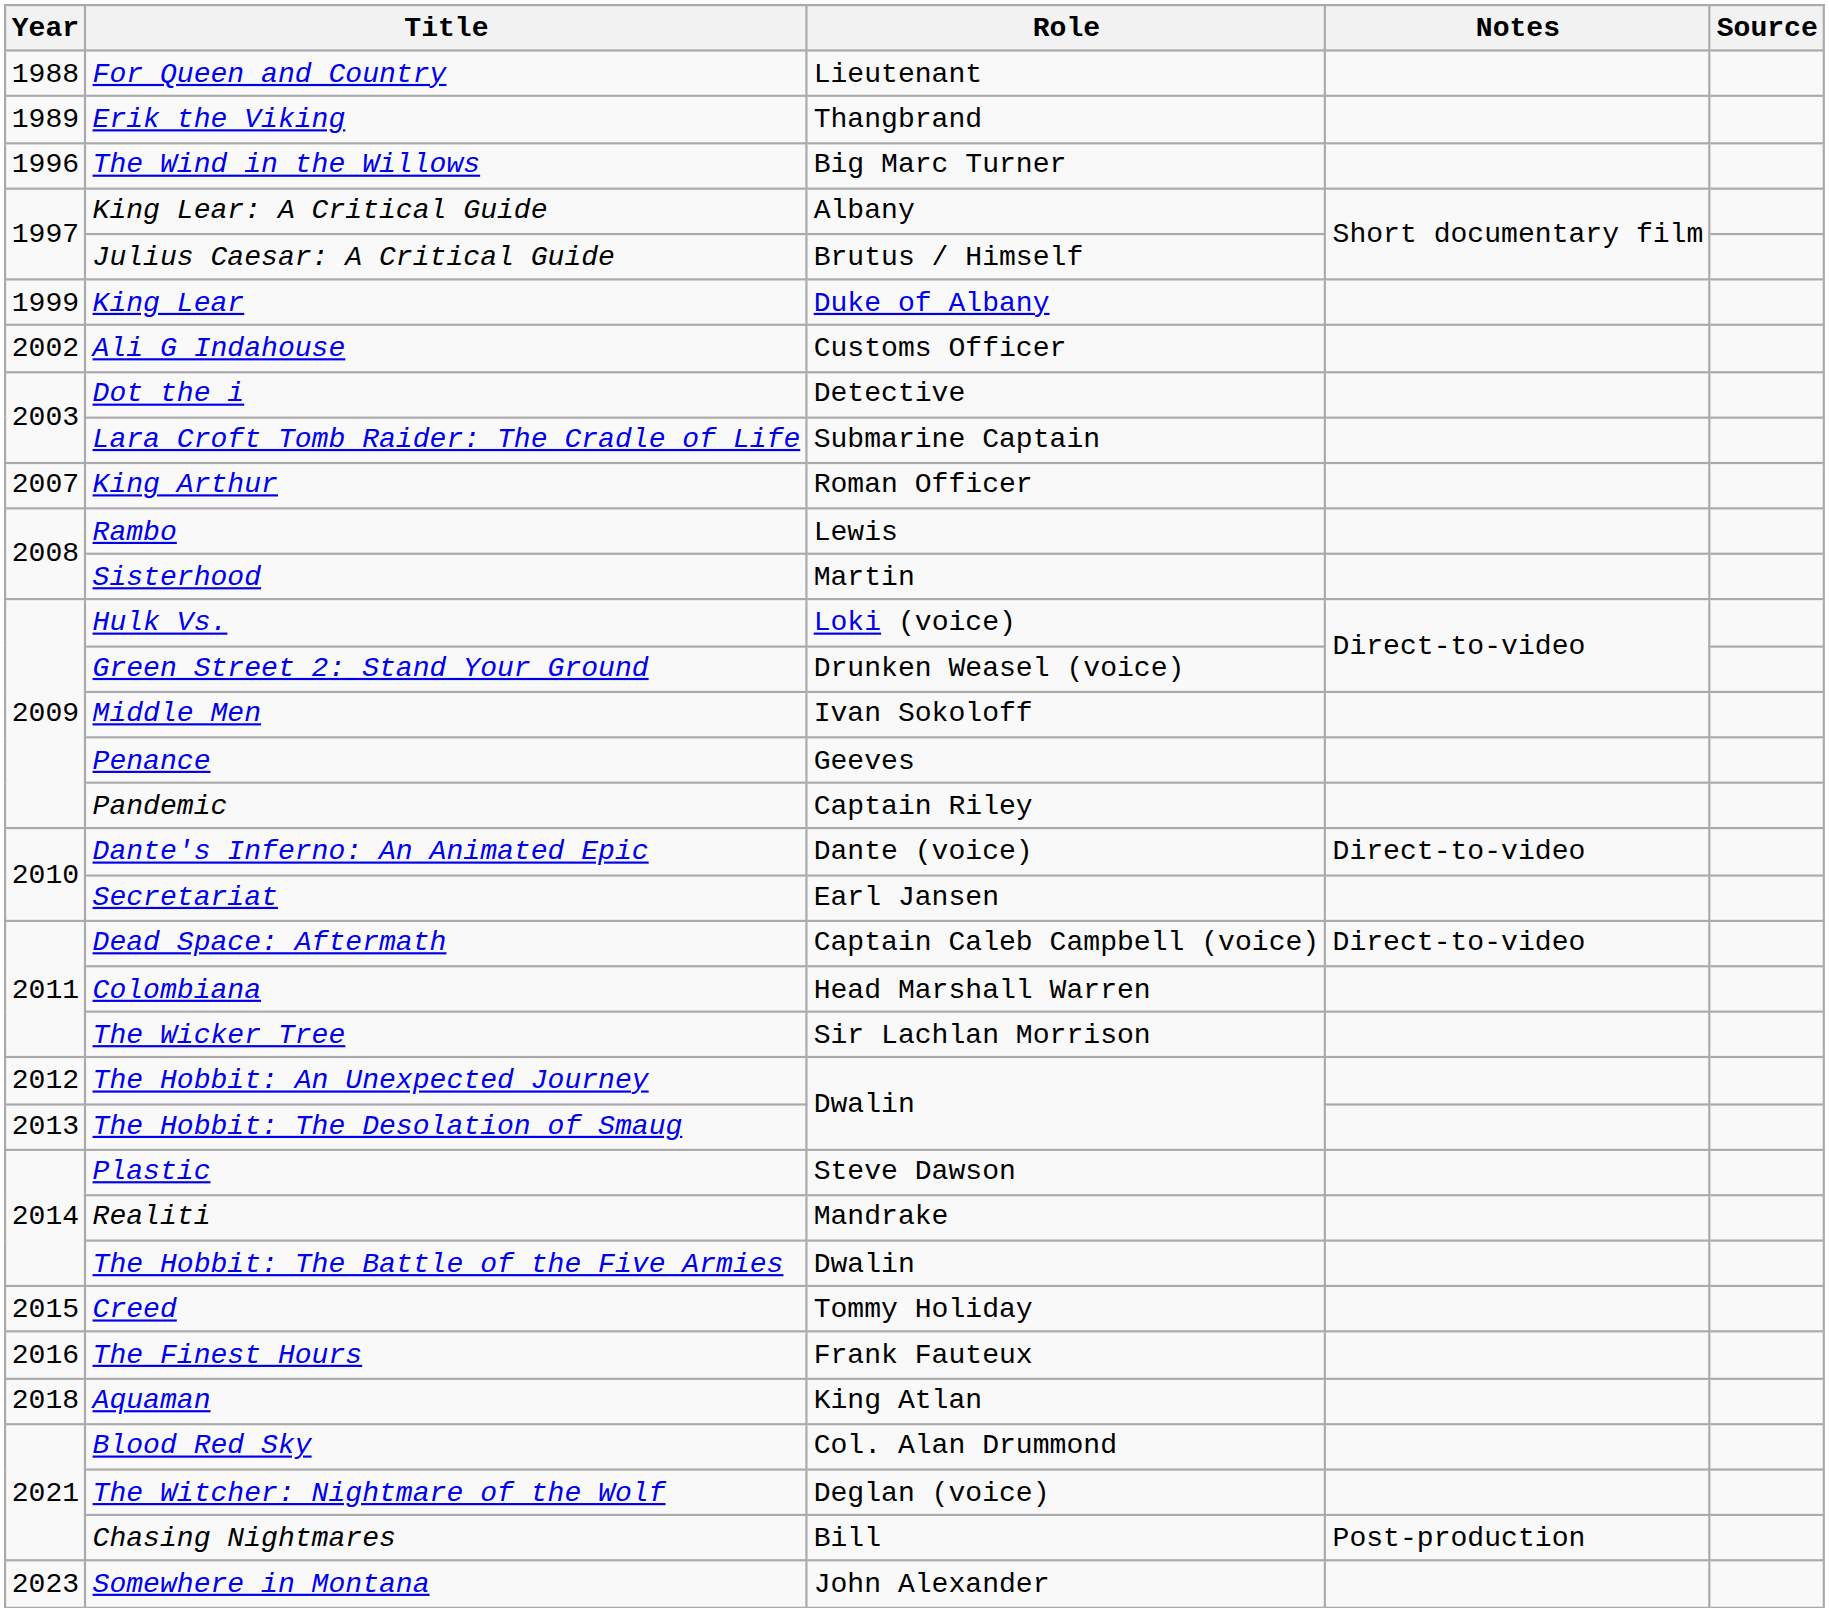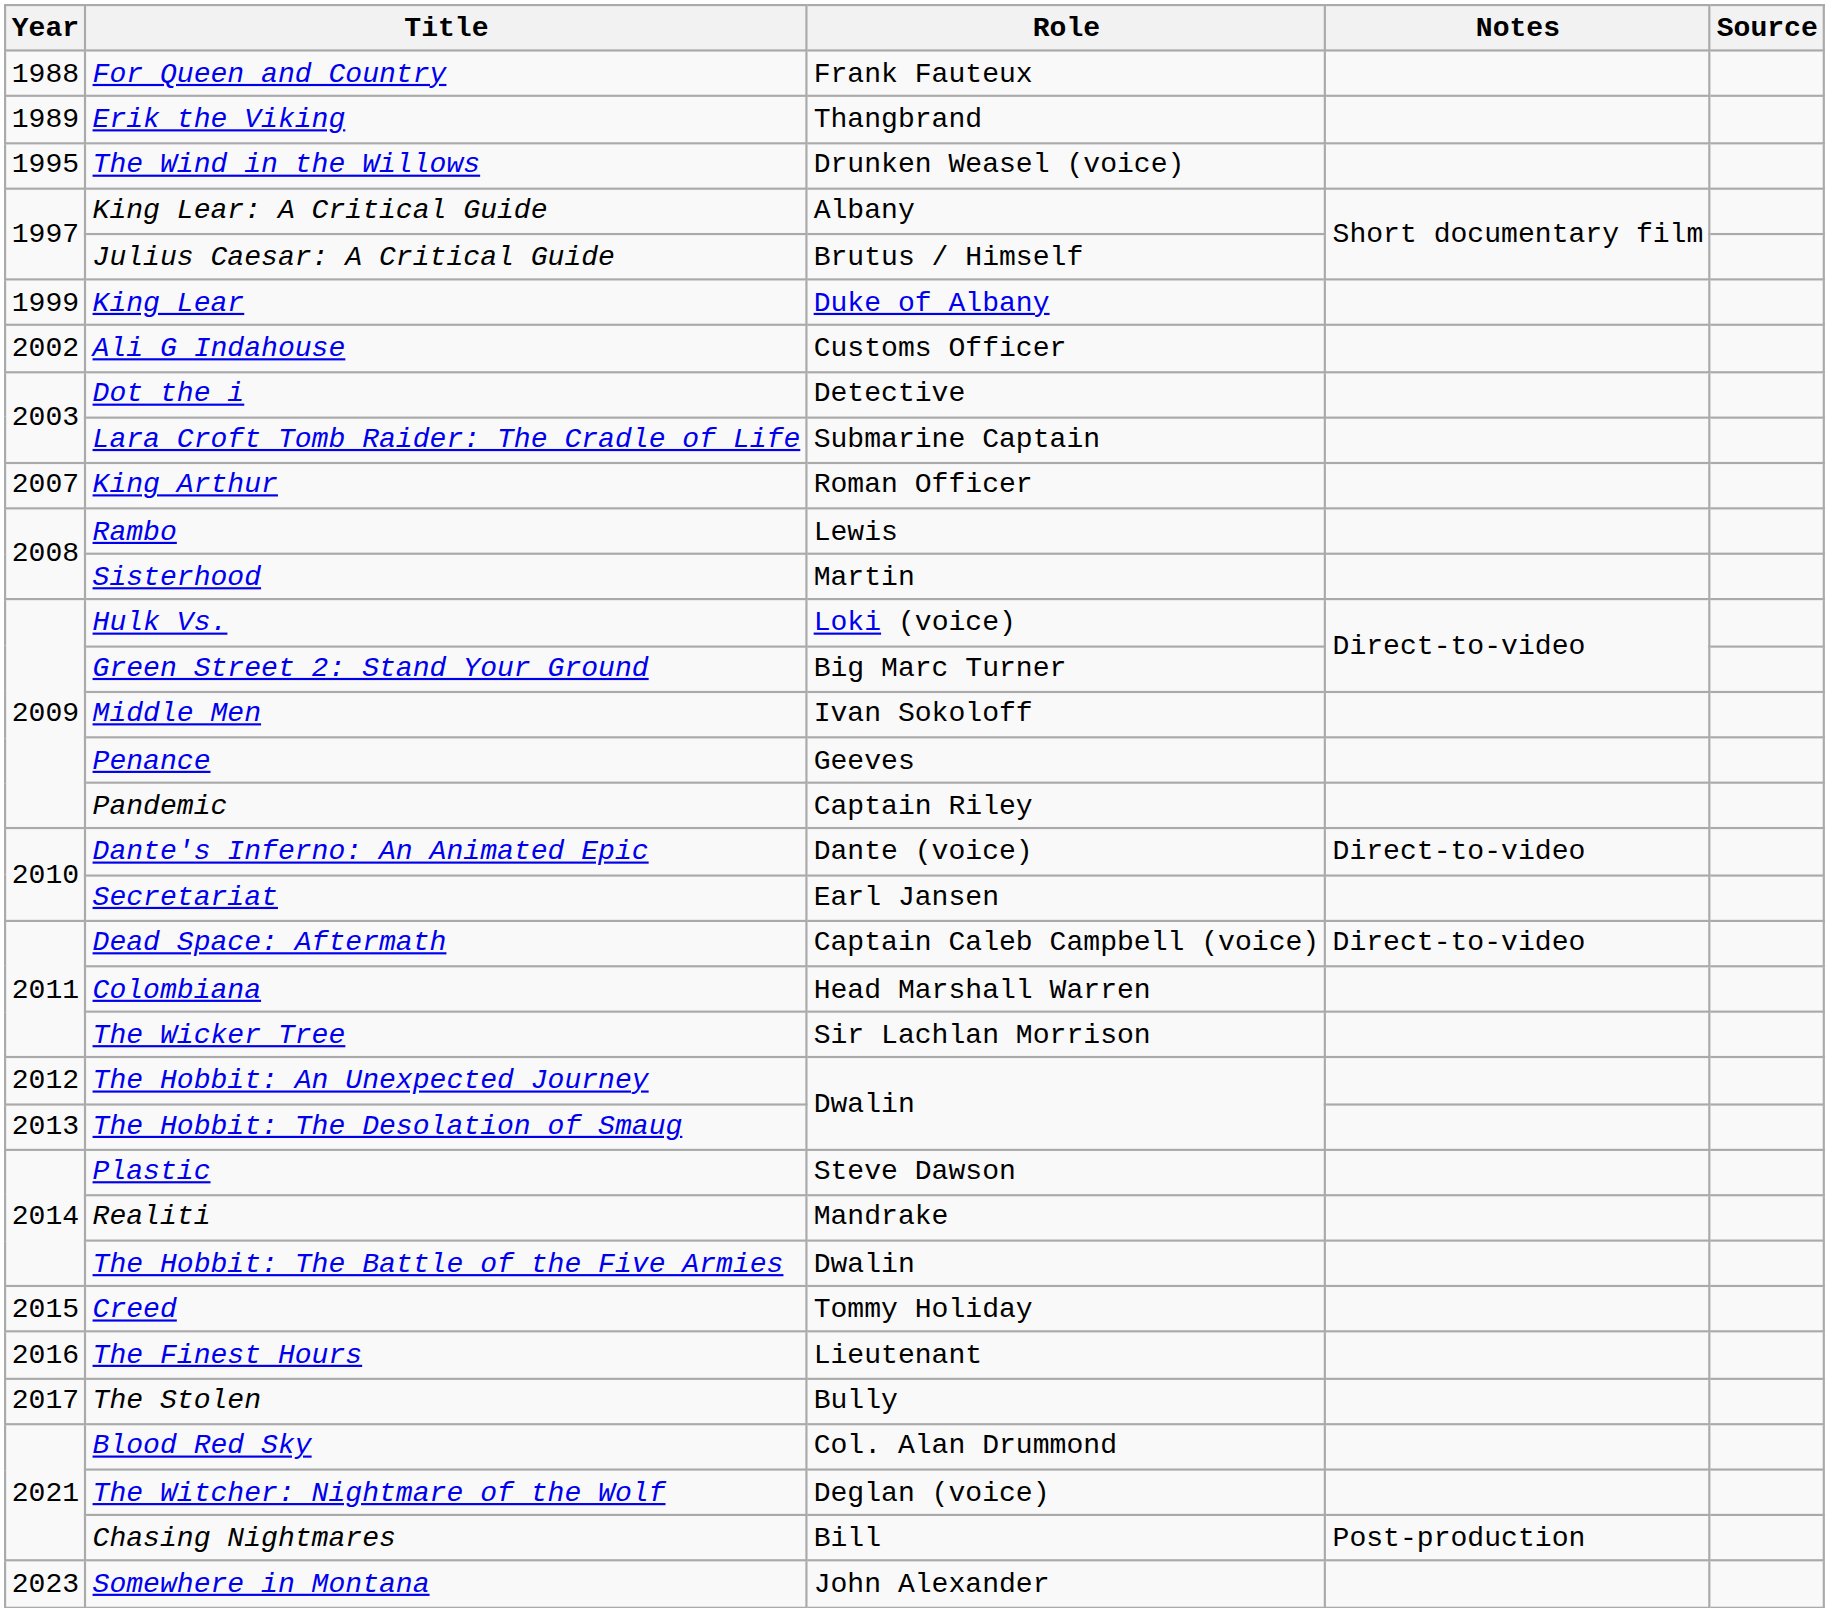 <table class="wikitable">
 <tr>
 <th>Year</th>
 <th>Title</th>
 <th>Role</th>
 <th>Notes</th>
 <th>Source</th>
 </tr>
 <tr>
 <td>1988</td>
 <td><em><a href='#'>For Queen and Country</a></em></td>
-<td>Lieutenant</td>
+<td>Frank Fauteux</td>
 <td></td>
 <td></td>
 </tr>
 <tr>
 <td>1989</td>
 <td><em><a href='#'>Erik the Viking</a></em></td>
 <td>Thangbrand</td>
 <td></td>
 <td></td>
 </tr>
 <tr>
-<td>1996</td>
+<td>1995</td>
 <td><em><a href='#'>The Wind in the Willows</a></em></td>
-<td>Big Marc Turner</td>
+<td>Drunken Weasel (voice)</td>
 <td></td>
 <td></td>
 </tr>
 <tr>
 <td rowspan="2">1997</td>
 <td><em>King Lear: A Critical Guide</em></td>
 <td>Albany</td>
 <td rowspan="2">Short documentary film</td>
 <td></td>
 </tr>
 <tr>
 <td><em>Julius Caesar: A Critical Guide</em></td>
 <td>Brutus / Himself</td>
 <td></td>
 </tr>
 <tr>
 <td>1999</td>
 <td><em><a href='#'>King Lear</a></em></td>
 <td><a href='#'>Duke of Albany</a></td>
 <td></td>
 <td></td>
 </tr>
 <tr>
 <td>2002</td>
 <td><em><a href='#'>Ali G Indahouse</a></em></td>
 <td>Customs Officer</td>
 <td></td>
 <td></td>
 </tr>
 <tr>
 <td rowspan="2">2003</td>
 <td><em><a href='#'>Dot the i</a></em></td>
 <td>Detective</td>
 <td></td>
 <td></td>
 </tr>
 <tr>
 <td><em><a href='#'>Lara Croft Tomb Raider: The Cradle of Life</a></em></td>
 <td>Submarine Captain</td>
 <td></td>
 <td></td>
 </tr>
 <tr>
 <td>2007</td>
 <td><em><a href='#'>King Arthur</a></em></td>
 <td>Roman Officer</td>
 <td></td>
 <td></td>
 </tr>
 <tr>
 <td rowspan="2">2008</td>
 <td><em><a href='#'>Rambo</a></em></td>
 <td>Lewis</td>
 <td></td>
 <td></td>
 </tr>
 <tr>
 <td><em><a href='#'>Sisterhood</a></em></td>
 <td>Martin</td>
 <td></td>
 <td></td>
 </tr>
 <tr>
 <td rowspan="5">2009</td>
 <td><em><a href='#'>Hulk Vs.</a></em></td>
 <td><a href='#'>Loki</a> (voice)</td>
 <td rowspan="2">Direct-to-video</td>
 <td></td>
 </tr>
 <tr>
 <td><em><a href='#'>Green Street 2: Stand Your Ground</a></em></td>
-<td>Drunken Weasel (voice)</td>
+<td>Big Marc Turner</td>
 <td></td>
 </tr>
 <tr>
 <td><em><a href='#'>Middle Men</a></em></td>
 <td>Ivan Sokoloff</td>
 <td></td>
 <td></td>
 </tr>
 <tr>
 <td><em><a href='#'>Penance</a></em></td>
 <td>Geeves</td>
 <td></td>
 <td></td>
 </tr>
 <tr>
 <td><em>Pandemic</em></td>
 <td>Captain Riley</td>
 <td></td>
 <td></td>
 </tr>
 <tr>
 <td rowspan="2">2010</td>
 <td><em><a href='#'>Dante's Inferno: An Animated Epic</a></em></td>
 <td>Dante (voice)</td>
 <td>Direct-to-video</td>
 <td></td>
 </tr>
 <tr>
 <td><em><a href='#'>Secretariat</a></em></td>
 <td>Earl Jansen</td>
 <td></td>
 <td></td>
 </tr>
 <tr>
 <td rowspan="3">2011</td>
 <td><em><a href='#'>Dead Space: Aftermath</a></em></td>
 <td>Captain Caleb Campbell (voice)</td>
 <td>Direct-to-video</td>
 <td></td>
 </tr>
 <tr>
 <td><em><a href='#'>Colombiana</a></em></td>
 <td>Head Marshall Warren</td>
 <td></td>
 <td></td>
 </tr>
 <tr>
 <td><em><a href='#'>The Wicker Tree</a></em></td>
 <td>Sir Lachlan Morrison</td>
 <td></td>
 <td></td>
 </tr>
 <tr>
 <td>2012</td>
 <td><em><a href='#'>The Hobbit: An Unexpected Journey</a></em></td>
 <td rowspan="2">Dwalin</td>
 <td></td>
 <td></td>
 </tr>
 <tr>
 <td>2013</td>
 <td><em><a href='#'>The Hobbit: The Desolation of Smaug</a></em></td>
 <td></td>
 <td></td>
 </tr>
 <tr>
 <td rowspan="3">2014</td>
 <td><em><a href='#'>Plastic</a></em></td>
 <td>Steve Dawson</td>
 <td></td>
 <td></td>
 </tr>
 <tr>
 <td><em>Realiti</em></td>
 <td>Mandrake</td>
 <td></td>
 <td></td>
 </tr>
 <tr>
 <td><em><a href='#'>The Hobbit: The Battle of the Five Armies</a></em></td>
 <td>Dwalin</td>
 <td></td>
 <td></td>
 </tr>
 <tr>
 <td>2015</td>
 <td><em><a href='#'>Creed</a></em></td>
 <td>Tommy Holiday</td>
 <td></td>
 <td></td>
 </tr>
 <tr>
 <td>2016</td>
 <td><em><a href='#'>The Finest Hours</a></em></td>
-<td>Frank Fauteux</td>
+<td>Lieutenant</td>
 <td></td>
 <td></td>
 </tr>
 <tr>
-<td>2018</td>
-<td><em><a href='#'>Aquaman</a></em></td>
-<td>King Atlan</td>
+<td>2017</td>
+<td><em>The Stolen</em></td>
+<td>Bully</td>
 <td></td>
 <td></td>
 </tr>
 <tr>
 <td rowspan="3">2021</td>
 <td><em><a href='#'>Blood Red Sky</a></em></td>
 <td>Col. Alan Drummond</td>
 <td></td>
 <td></td>
 </tr>
 <tr>
 <td><em><a href='#'>The Witcher: Nightmare of the Wolf</a></em></td>
 <td>Deglan (voice)</td>
 <td></td>
 <td></td>
 </tr>
 <tr>
 <td><em>Chasing Nightmares</em></td>
 <td>Bill</td>
 <td>Post-production</td>
 <td></td>
 </tr>
 <tr>
 <td>2023</td>
 <td><em><a href='#'>Somewhere in Montana</a></em></td>
 <td>John Alexander</td>
 <td></td>
 </tr>
 </table>
